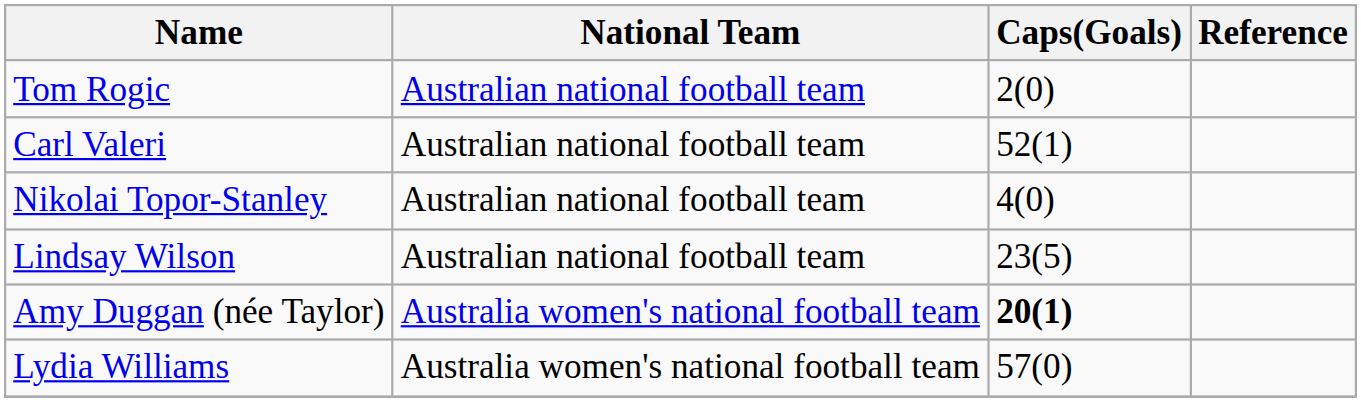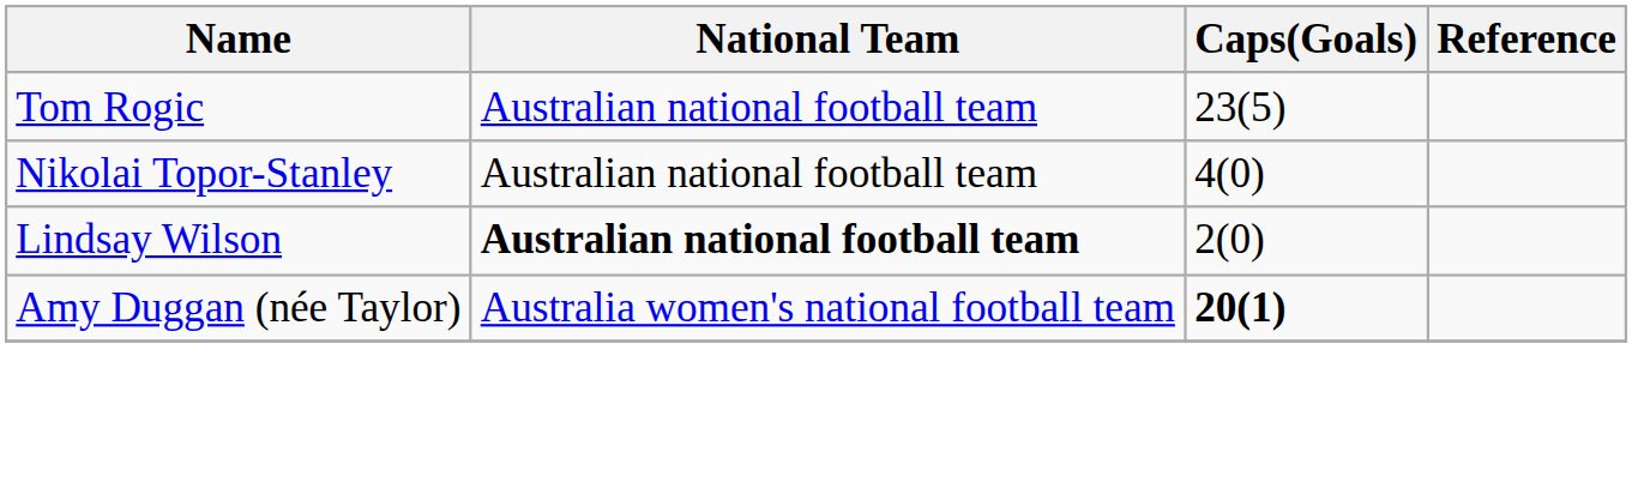 <table class="sortable wikitable">
 <tr>
 <th>Name</th>
 <th>National Team</th>
 <th>Caps(Goals)</th>
 <th>Reference</th>
 </tr>
 <tr>
 <td> <a href='#'>Tom Rogic</a></td>
 <td><a href='#'>Australian national football team</a></td>
-<td>2(0)</td>
-<td></td>
-</tr>
-<tr>
-<td> <a href='#'>Carl Valeri</a></td>
-<td>Australian national football team</td>
-<td>52(1)</td>
+<td>23(5)</td>
 <td></td>
 </tr>
 <tr>
 <td> <a href='#'>Nikolai Topor-Stanley</a></td>
 <td>Australian national football team</td>
 <td>4(0)</td>
 <td></td>
 </tr>
 <tr>
 <td> <a href='#'>Lindsay Wilson</a></td>
-<td>Australian national football team</td>
-<td>23(5)</td>
+<td><strong>Australian national football team</strong></td>
+<td>2(0)</td>
 <td></td>
 </tr>
 <tr>
 <td> <a href='#'>Amy Duggan</a> (née Taylor)</td>
 <td><a href='#'>Australia women's national football team</a></td>
 <td><strong>20(1)</strong></td>
 <td></td>
 </tr>
 <tr>
-<td> <a href='#'>Lydia Williams</a></td>
-<td>Australia women's national football team</td>
-<td>57(0)</td>
-<td></td>
-</tr>
-<tr>
 </tr>
 </table>
